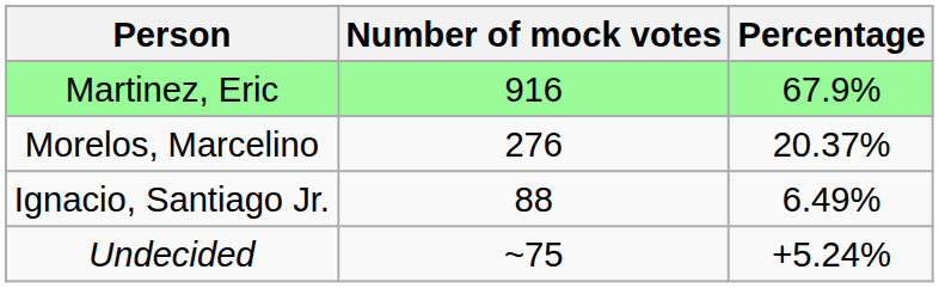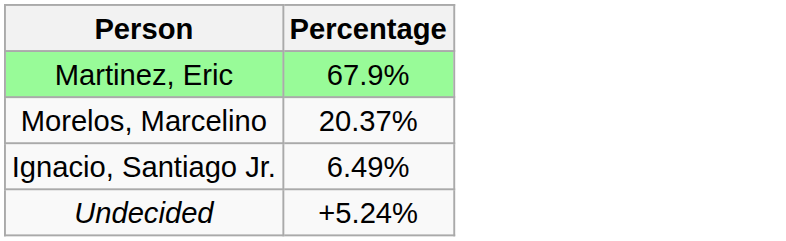 <table class="sortable wikitable" style="font-size:95%;">
 <tr>
 <th>Person</th>
-<th>Number of mock votes</th>
 <th>Percentage</th>
 </tr>
 <tr align="center" | bgcolor=98fb98>
 <td>Martinez, Eric</td>
-<td>916</td>
 <td>67.9%</td>
 </tr>
 <tr align="center">
 <td>Morelos, Marcelino</td>
-<td>276</td>
 <td>20.37%</td>
 </tr>
 <tr align="center">
 <td>Ignacio, Santiago Jr.</td>
-<td>88</td>
 <td>6.49%</td>
 </tr>
 <tr align="center">
 <td><em>Undecided</em></td>
-<td>~75</td>
 <td>+5.24%</td>
 </tr>
 </table>
